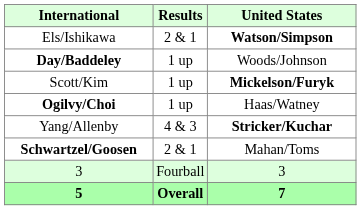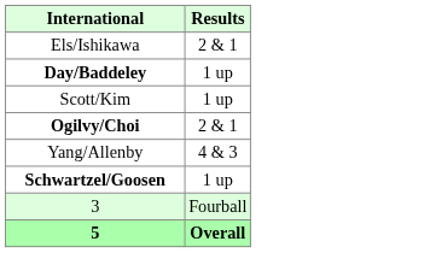 <table border="1" cellpadding="3" style="border-collapse:collapse; text-align:center;">
 <tr style="background:#ddffdd;">
 <th width=160>International</th>
 <th>Results</th>
-<th width=160>United States</th>
 </tr>
 <tr>
 <td>Els/Ishikawa</td>
 <td>2 & 1</td>
-<td><strong>Watson/Simpson</strong></td>
 </tr>
 <tr>
 <td><strong>Day/Baddeley</strong></td>
 <td>1 up</td>
-<td>Woods/Johnson</td>
 </tr>
 <tr>
 <td>Scott/Kim</td>
 <td>1 up</td>
-<td><strong>Mickelson/Furyk</strong></td>
 </tr>
 <tr>
 <td><strong>Ogilvy/Choi</strong></td>
-<td>1 up</td>
-<td>Haas/Watney</td>
+<td>2 & 1</td>
 </tr>
 <tr>
 <td>Yang/Allenby</td>
 <td>4 & 3</td>
-<td><strong>Stricker/Kuchar</strong></td>
 </tr>
 <tr>
 <td><strong>Schwartzel/Goosen</strong></td>
-<td>2 & 1</td>
-<td>Mahan/Toms</td>
+<td>1 up</td>
 </tr>
 <tr style="background:#ddffdd;">
 <td>3</td>
 <td>Fourball</td>
-<td>3</td>
 </tr>
 <tr style="background:#aaffaa;">
 <th>5</th>
 <th>Overall</th>
-<th>7</th>
 </tr>
 </table>
